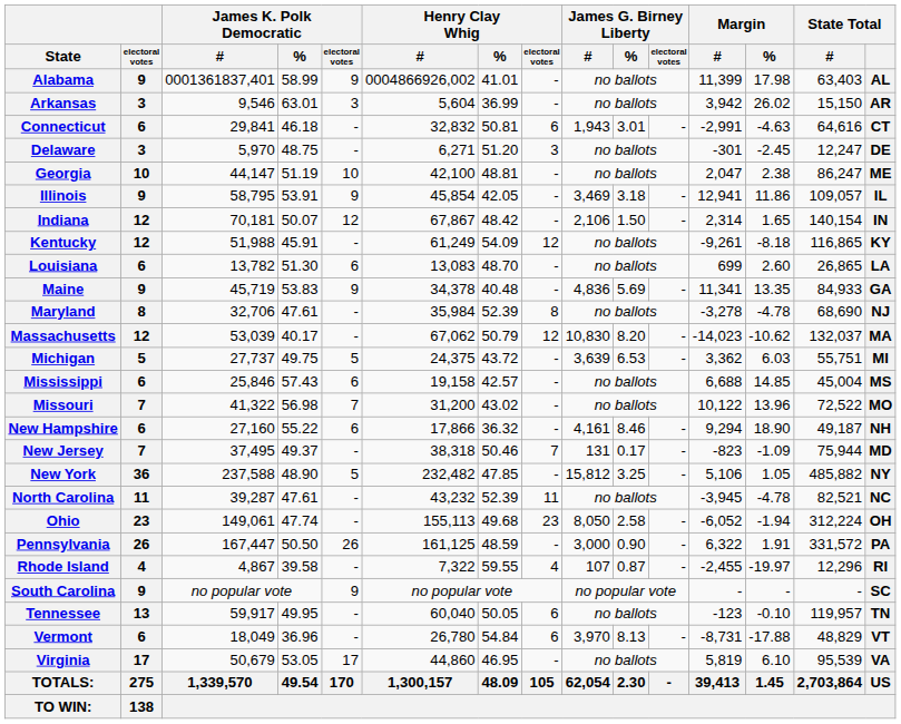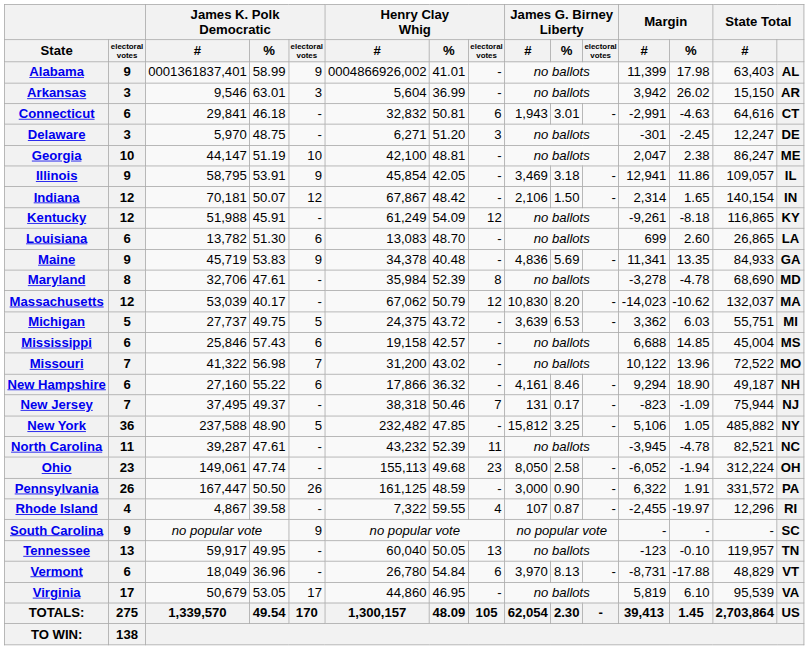 <table class="wikitable sortable" style="text-align:right">
 <tr>
 <th colspan=2></th>
 <th align=center colspan=3>James K. Polk<br>Democratic</th>
 <th align=center colspan=3>Henry Clay<br>Whig</th>
 <th align=center colspan=3>James G. Birney<br>Liberty</th>
 <th colspan="2">Margin</th>
 <th align=center colspan=2>State Total</th>
 </tr>
 <tr>
 <th align=center>State</th>
 <th style="text-align:center; font-size: 60%">electoral<br>votes</th>
 <th align=center>#</th>
 <th align=center>%</th>
 <th style="text-align:center; font-size: 60%">electoral<br>votes</th>
 <th align=center>#</th>
 <th align=center>%</th>
 <th style="text-align:center; font-size: 60%">electoral<br>votes</th>
 <th align=center>#</th>
 <th align=center>%</th>
 <th style="text-align:center; font-size: 60%">electoral<br>votes</th>
 <th>#</th>
 <th>%</th>
 <th align=center>#</th>
 <th></th>
 </tr>
 <tr>
 <th style"text-align:left"><a href='#'>Alabama</a></th>
 <th>9</th>
 <td><span>00013618</span>37,401</td>
 <td>58.99</td>
 <td>9</td>
 <td><span>00048669</span>26,002</td>
 <td>41.01</td>
 <td>-</td>
 <td colspan=3 align=center><em>no ballots</em></td>
 <td>11,399</td>
 <td>17.98</td>
 <td>63,403</td>
 <th>AL</th>
 </tr>
 <tr>
 <th style"text-align:left"><a href='#'>Arkansas</a></th>
 <th>3</th>
 <td>9,546</td>
 <td>63.01</td>
 <td>3</td>
 <td>5,604</td>
 <td>36.99</td>
 <td>-</td>
 <td colspan=3 align=center><em>no ballots</em></td>
 <td>3,942</td>
 <td>26.02</td>
 <td>15,150</td>
 <th>AR</th>
 </tr>
 <tr>
 <th style"text-align:left"><a href='#'>Connecticut</a></th>
 <th>6</th>
 <td>29,841</td>
 <td>46.18</td>
 <td>-</td>
 <td>32,832</td>
 <td>50.81</td>
 <td>6</td>
 <td>1,943</td>
 <td>3.01</td>
 <td>-</td>
 <td>-2,991</td>
 <td>-4.63</td>
 <td>64,616</td>
 <th>CT</th>
 </tr>
 <tr>
 <th style"text-align:left"><a href='#'>Delaware</a></th>
 <th>3</th>
 <td>5,970</td>
 <td>48.75</td>
 <td>-</td>
 <td>6,271</td>
 <td>51.20</td>
 <td>3</td>
 <td colspan=3 align=center><em>no ballots</em></td>
 <td>-301</td>
 <td>-2.45</td>
 <td>12,247</td>
 <th>DE</th>
 </tr>
 <tr>
 <th style"text-align:left"><a href='#'>Georgia</a></th>
 <th>10</th>
 <td>44,147</td>
 <td>51.19</td>
 <td>10</td>
 <td>42,100</td>
 <td>48.81</td>
 <td>-</td>
 <td colspan=3 align=center><em>no ballots</em></td>
 <td>2,047</td>
 <td>2.38</td>
 <td>86,247</td>
 <th>ME</th>
 </tr>
 <tr>
 <th style"text-align:left"><a href='#'>Illinois</a></th>
 <th>9</th>
 <td>58,795</td>
 <td>53.91</td>
 <td>9</td>
 <td>45,854</td>
 <td>42.05</td>
 <td>-</td>
 <td>3,469</td>
 <td>3.18</td>
 <td>-</td>
 <td>12,941</td>
 <td>11.86</td>
 <td>109,057</td>
 <th>IL</th>
 </tr>
 <tr>
 <th style"text-align:left"><a href='#'>Indiana</a></th>
 <th>12</th>
 <td>70,181</td>
 <td>50.07</td>
 <td>12</td>
 <td>67,867</td>
 <td>48.42</td>
 <td>-</td>
 <td>2,106</td>
 <td>1.50</td>
 <td>-</td>
 <td>2,314</td>
 <td>1.65</td>
 <td>140,154</td>
 <th>IN</th>
 </tr>
 <tr>
 <th style"text-align:left"><a href='#'>Kentucky</a></th>
 <th>12</th>
 <td>51,988</td>
 <td>45.91</td>
 <td>-</td>
 <td>61,249</td>
 <td>54.09</td>
 <td>12</td>
 <td colspan=3 align=center><em>no ballots</em></td>
 <td>-9,261</td>
 <td>-8.18</td>
 <td>116,865</td>
 <th>KY</th>
 </tr>
 <tr>
 <th style"text-align:left"><a href='#'>Louisiana</a></th>
 <th>6</th>
 <td>13,782</td>
 <td>51.30</td>
 <td>6</td>
 <td>13,083</td>
 <td>48.70</td>
 <td>-</td>
 <td colspan=3 align=center><em>no ballots</em></td>
 <td>699</td>
 <td>2.60</td>
 <td>26,865</td>
 <th>LA</th>
 </tr>
 <tr>
 <th style"text-align:left"><a href='#'>Maine</a></th>
 <th>9</th>
 <td>45,719</td>
 <td>53.83</td>
 <td>9</td>
 <td>34,378</td>
 <td>40.48</td>
 <td>-</td>
 <td>4,836</td>
 <td>5.69</td>
 <td>-</td>
 <td>11,341</td>
 <td>13.35</td>
 <td>84,933</td>
 <th>GA</th>
 </tr>
 <tr>
 <th style"text-align:left"><a href='#'>Maryland</a></th>
 <th>8</th>
 <td>32,706</td>
 <td>47.61</td>
 <td>-</td>
 <td>35,984</td>
 <td>52.39</td>
 <td>8</td>
 <td colspan=3 align=center><em>no ballots</em></td>
 <td>-3,278</td>
 <td>-4.78</td>
 <td>68,690</td>
-<th>NJ</th>
+<th>MD</th>
 </tr>
 <tr>
 <th style"text-align:left"><a href='#'>Massachusetts</a></th>
 <th>12</th>
 <td>53,039</td>
 <td>40.17</td>
 <td>-</td>
 <td>67,062</td>
 <td>50.79</td>
 <td>12</td>
 <td>10,830</td>
 <td>8.20</td>
 <td>-</td>
 <td>-14,023</td>
 <td>-10.62</td>
 <td>132,037</td>
 <th>MA</th>
 </tr>
 <tr>
 <th style"text-align:left"><a href='#'>Michigan</a></th>
 <th>5</th>
 <td>27,737</td>
 <td>49.75</td>
 <td>5</td>
 <td>24,375</td>
 <td>43.72</td>
 <td>-</td>
 <td>3,639</td>
 <td>6.53</td>
 <td>-</td>
 <td>3,362</td>
 <td>6.03</td>
 <td>55,751</td>
 <th>MI</th>
 </tr>
 <tr>
 <th style"text-align:left"><a href='#'>Mississippi</a></th>
 <th>6</th>
 <td>25,846</td>
 <td>57.43</td>
 <td>6</td>
 <td>19,158</td>
 <td>42.57</td>
 <td>-</td>
 <td colspan=3 align=center><em>no ballots</em></td>
 <td>6,688</td>
 <td>14.85</td>
 <td>45,004</td>
 <th>MS</th>
 </tr>
 <tr>
 <th style"text-align:left"><a href='#'>Missouri</a></th>
 <th>7</th>
 <td>41,322</td>
 <td>56.98</td>
 <td>7</td>
 <td>31,200</td>
 <td>43.02</td>
 <td>-</td>
 <td colspan=3 align=center><em>no ballots</em></td>
 <td>10,122</td>
 <td>13.96</td>
 <td>72,522</td>
 <th>MO</th>
 </tr>
 <tr>
 <th style"text-align:left"><a href='#'>New Hampshire</a></th>
 <th>6</th>
 <td>27,160</td>
 <td>55.22</td>
 <td>6</td>
 <td>17,866</td>
 <td>36.32</td>
 <td>-</td>
 <td>4,161</td>
 <td>8.46</td>
 <td>-</td>
 <td>9,294</td>
 <td>18.90</td>
 <td>49,187</td>
 <th>NH</th>
 </tr>
 <tr>
 <th style"text-align:left"><a href='#'>New Jersey</a></th>
 <th>7</th>
 <td>37,495</td>
 <td>49.37</td>
 <td>-</td>
 <td>38,318</td>
 <td>50.46</td>
 <td>7</td>
 <td>131</td>
 <td>0.17</td>
 <td>-</td>
 <td>-823</td>
 <td>-1.09</td>
 <td>75,944</td>
-<th>MD</th>
+<th>NJ</th>
 </tr>
 <tr>
 <th style"text-align:left"><a href='#'>New York</a></th>
 <th>36</th>
 <td>237,588</td>
 <td>48.90</td>
 <td>5</td>
 <td>232,482</td>
 <td>47.85</td>
 <td>-</td>
 <td>15,812</td>
 <td>3.25</td>
 <td>-</td>
 <td>5,106</td>
 <td>1.05</td>
 <td>485,882</td>
 <th>NY</th>
 </tr>
 <tr>
 <th style"text-align:left"><a href='#'>North Carolina</a></th>
 <th>11</th>
 <td>39,287</td>
 <td>47.61</td>
 <td>-</td>
 <td>43,232</td>
 <td>52.39</td>
 <td>11</td>
 <td colspan=3 align=center><em>no ballots</em></td>
 <td>-3,945</td>
 <td>-4.78</td>
 <td>82,521</td>
 <th>NC</th>
 </tr>
 <tr>
 <th style"text-align:left"><a href='#'>Ohio</a></th>
 <th>23</th>
 <td>149,061</td>
 <td>47.74</td>
 <td>-</td>
 <td>155,113</td>
 <td>49.68</td>
 <td>23</td>
 <td>8,050</td>
 <td>2.58</td>
 <td>-</td>
 <td>-6,052</td>
 <td>-1.94</td>
 <td>312,224</td>
 <th>OH</th>
 </tr>
 <tr>
 <th style"text-align:left"><a href='#'>Pennsylvania</a></th>
 <th>26</th>
 <td>167,447</td>
 <td>50.50</td>
 <td>26</td>
 <td>161,125</td>
 <td>48.59</td>
 <td>-</td>
 <td>3,000</td>
 <td>0.90</td>
 <td>-</td>
 <td>6,322</td>
 <td>1.91</td>
 <td>331,572</td>
 <th>PA</th>
 </tr>
 <tr>
 <th style"text-align:left"><a href='#'>Rhode Island</a></th>
 <th>4</th>
 <td>4,867</td>
 <td>39.58</td>
 <td>-</td>
 <td>7,322</td>
 <td>59.55</td>
 <td>4</td>
 <td>107</td>
 <td>0.87</td>
 <td>-</td>
 <td>-2,455</td>
 <td>-19.97</td>
 <td>12,296</td>
 <th>RI</th>
 </tr>
 <tr>
 <th style"text-align:left"><a href='#'>South Carolina</a></th>
 <th>9</th>
 <td colspan=2 align=center><em>no popular vote</em></td>
 <td>9</td>
 <td colspan=3 align=center><em>no popular vote</em></td>
 <td colspan=3 align=center><em>no popular vote</em></td>
 <td>-</td>
 <td>-</td>
 <td>-</td>
 <th>SC</th>
 </tr>
 <tr>
 <th style"text-align:left"><a href='#'>Tennessee</a></th>
 <th>13</th>
 <td>59,917</td>
 <td>49.95</td>
 <td>-</td>
 <td>60,040</td>
 <td>50.05</td>
-<td>6</td>
+<td>13</td>
 <td colspan=3 align=center><em>no ballots</em></td>
 <td>-123</td>
 <td>-0.10</td>
 <td>119,957</td>
 <th>TN</th>
 </tr>
 <tr>
 <th style"text-align:left"><a href='#'>Vermont</a></th>
 <th>6</th>
 <td>18,049</td>
 <td>36.96</td>
 <td>-</td>
 <td>26,780</td>
 <td>54.84</td>
 <td>6</td>
 <td>3,970</td>
 <td>8.13</td>
 <td>-</td>
 <td>-8,731</td>
 <td>-17.88</td>
 <td>48,829</td>
 <th>VT</th>
 </tr>
 <tr>
 <th style"text-align:left"><a href='#'>Virginia</a></th>
 <th>17</th>
 <td>50,679</td>
 <td>53.05</td>
 <td>17</td>
 <td>44,860</td>
 <td>46.95</td>
 <td>-</td>
 <td colspan=3 align=center><em>no ballots</em></td>
 <td>5,819</td>
 <td>6.10</td>
 <td>95,539</td>
 <th>VA</th>
 </tr>
 <tr>
 <th>TOTALS:</th>
 <th>275</th>
 <th>1,339,570</th>
 <th>49.54</th>
 <th>170</th>
 <th>1,300,157</th>
 <th>48.09</th>
 <th>105</th>
 <th>62,054</th>
 <th>2.30</th>
 <th>-</th>
 <th>39,413</th>
 <th>1.45</th>
 <th>2,703,864</th>
 <th>US</th>
 </tr>
 <tr>
 <th>TO WIN:</th>
 <th>138</th>
 <th colspan="17"></th>
 </tr>
 </table>
